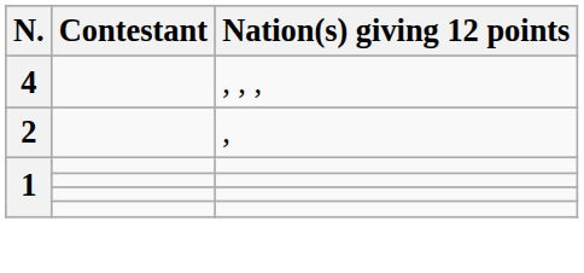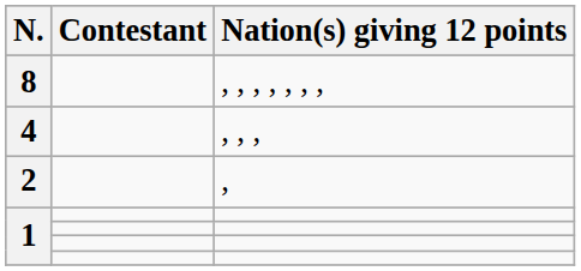 <table class="wikitable plainrowheaders">
 <tr>
 <th scope="col">N.</th>
 <th scope="col">Contestant</th>
 <th scope="col">Nation(s) giving 12 points</th>
+</tr>
+<tr>
+<th scope="row">8</th>
+<td><strong></strong></td>
+<td>, , , , , , , </td>
 </tr>
 <tr>
 <th scope="row">4</th>
 <td></td>
 <td>, , , </td>
 </tr>
 <tr>
 <th scope="row">2</th>
 <td></td>
 <td>, </td>
 </tr>
 <tr>
 <th rowspan="4" scope="row">1</th>
 <td></td>
 <td></td>
 </tr>
 <tr>
 <td></td>
 <td></td>
 </tr>
 <tr>
 <td></td>
 <td></td>
 </tr>
 <tr>
 <td></td>
 <td></td>
 </tr>
 </table>
